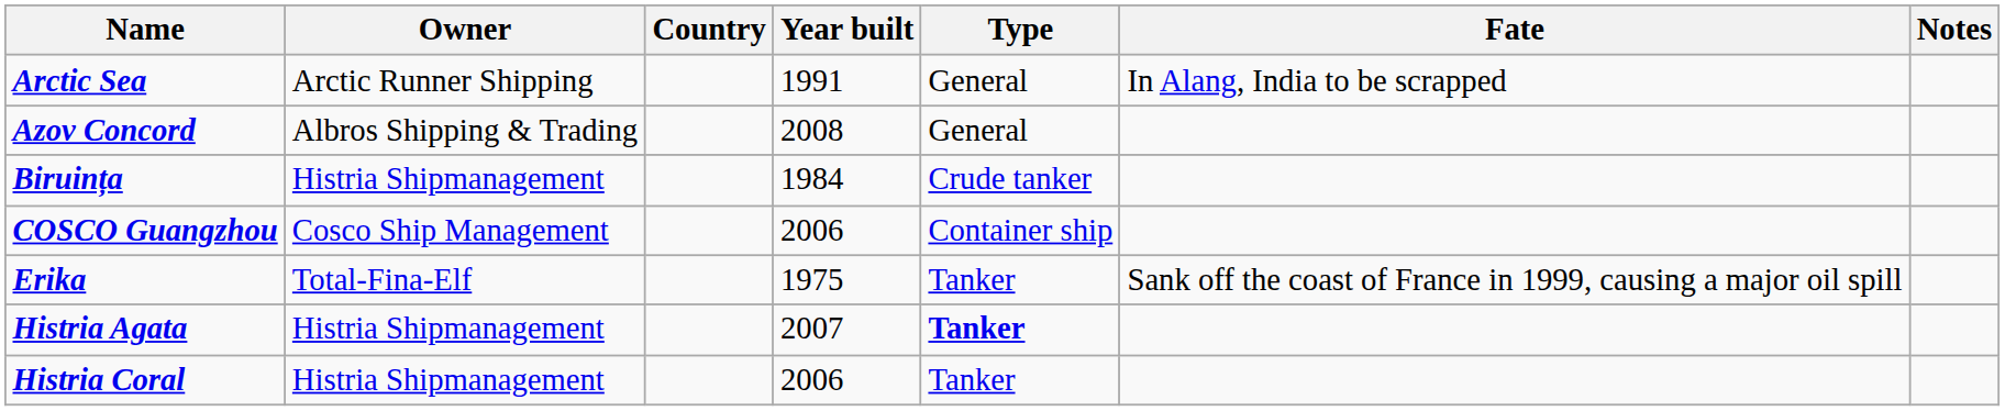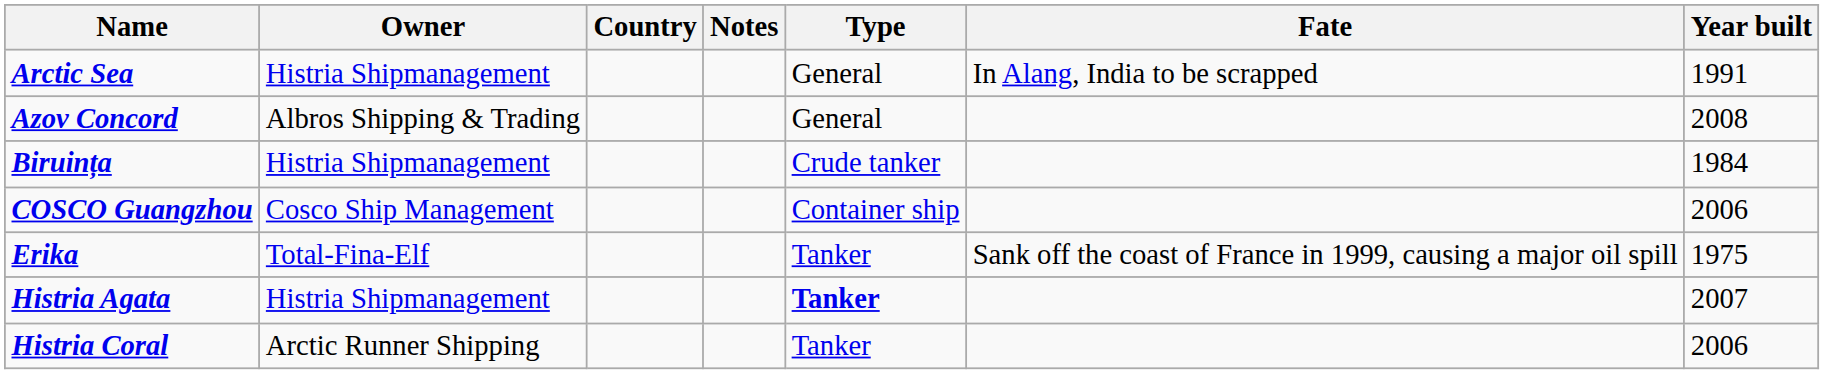 <table class="wikitable sortable">
 <tr>
 <th>Name</th>
 <th>Owner</th>
 <th>Country</th>
-<th>Year built</th>
+<th>Notes</th>
 <th>Type</th>
 <th>Fate</th>
-<th>Notes</th>
+<th>Year built</th>
 </tr>
 <tr>
 <td><strong><em><a href='#'>Arctic Sea</a></em></strong></td>
-<td>Arctic Runner Shipping</td>
+<td><a href='#'>Histria Shipmanagement</a></td>
 <td></td>
-<td>1991</td>
+<td></td>
 <td>General</td>
 <td>In <a href='#'>Alang</a>, India to be scrapped</td>
-<td></td>
+<td>1991</td>
 </tr>
 <tr>
 <td><strong><em><a href='#'>Azov Concord</a></em></strong></td>
 <td>Albros Shipping & Trading</td>
 <td></td>
-<td>2008</td>
+<td></td>
 <td>General</td>
 <td></td>
-<td></td>
+<td>2008</td>
 </tr>
 <tr>
 <td><strong><em><a href='#'>Biruința</a></em></strong></td>
 <td><a href='#'>Histria Shipmanagement</a></td>
 <td></td>
-<td>1984</td>
+<td></td>
 <td><a href='#'>Crude tanker</a></td>
 <td></td>
-<td></td>
+<td>1984</td>
 </tr>
 <tr>
 <td><strong><em><a href='#'>COSCO Guangzhou</a></em></strong></td>
 <td><a href='#'>Cosco Ship Management</a></td>
 <td></td>
-<td>2006</td>
+<td></td>
 <td><a href='#'>Container ship</a></td>
 <td></td>
-<td></td>
+<td>2006</td>
 </tr>
 <tr>
 <td><strong><em><a href='#'>Erika</a></em></strong></td>
 <td><a href='#'>Total-Fina-Elf</a></td>
 <td></td>
-<td>1975</td>
+<td></td>
 <td><a href='#'>Tanker</a></td>
 <td>Sank off the coast of France in 1999, causing a major oil spill</td>
-<td></td>
+<td>1975</td>
 </tr>
 <tr>
 <td><strong><em><a href='#'>Histria Agata</a></em></strong></td>
 <td><a href='#'>Histria Shipmanagement</a></td>
 <td></td>
-<td>2007</td>
+<td></td>
 <td><strong><a href='#'>Tanker</a></strong></td>
 <td></td>
-<td></td>
+<td>2007</td>
 </tr>
 <tr>
 <td><strong><em><a href='#'>Histria Coral</a></em></strong></td>
-<td><a href='#'>Histria Shipmanagement</a></td>
+<td>Arctic Runner Shipping</td>
+<td></td>
+<td></td>
+<td><a href='#'>Tanker</a></td>
 <td></td>
 <td>2006</td>
-<td><a href='#'>Tanker</a></td>
-<td></td>
-<td></td>
 </tr>
 </table>
